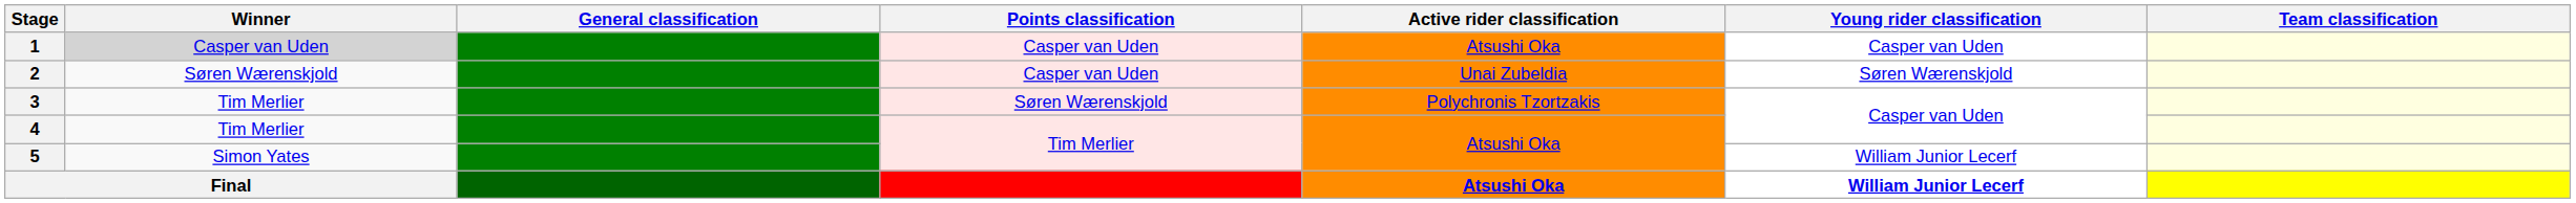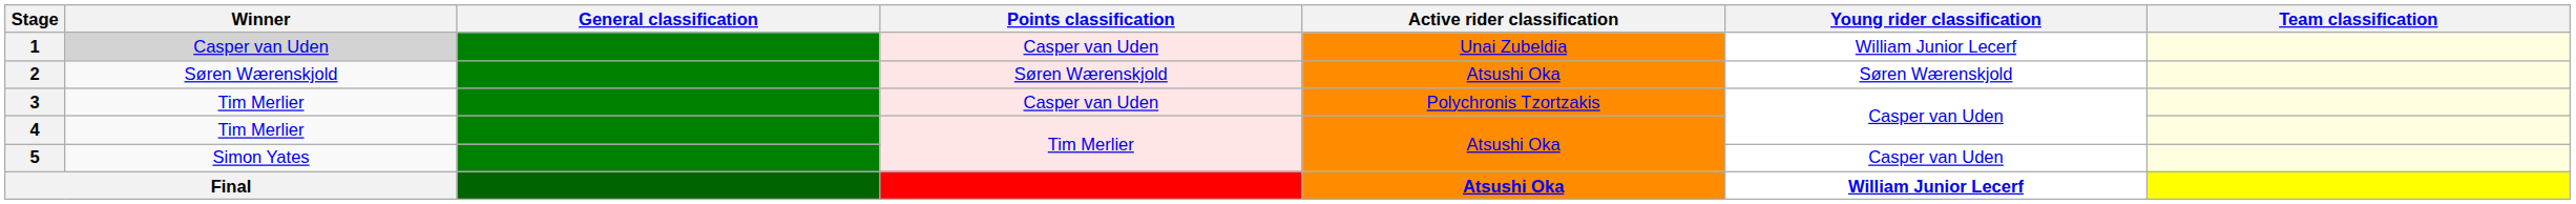 <table class="wikitable" style="text-align: center; font-size:smaller;">
 <tr style="background:#efefef;">
 <th style="width:1%;">Stage</th>
 <th style="width:13%;">Winner</th>
 <th style="width:14%;"><a href='#'>General classification</a><br></th>
 <th style="width:14%;"><a href='#'>Points classification</a><br></th>
 <th style="width:14%;">Active rider classification<br></th>
 <th style="width:14%;"><a href='#'>Young rider classification</a><br></th>
 <th style="width:14%;"><a href='#'>Team classification</a></th>
 </tr>
 <tr>
 <th>1</th>
 <td style="background: lightgrey;"><a href='#'>Casper van Uden</a></td>
 <td style="background:#008000;"></td>
 <td style="background:#FFE6E6;"><a href='#'>Casper van Uden</a></td>
-<td style="background:#FF8C00;"><a href='#'>Atsushi Oka</a></td>
-<td style="background:white;"><a href='#'>Casper van Uden</a></td>
+<td style="background:#FF8C00;"><a href='#'>Unai Zubeldia</a></td>
+<td style="background:white;"><a href='#'>William Junior Lecerf</a></td>
 <td style="background:lightyellow;"></td>
 </tr>
 <tr>
 <th>2</th>
 <td><a href='#'>Søren Wærenskjold</a></td>
 <td style="background:#008000;"></td>
-<td style="background:#FFE6E6;"><a href='#'>Casper van Uden</a></td>
-<td style="background:#FF8C00;"><a href='#'>Unai Zubeldia</a></td>
+<td style="background:#FFE6E6;"><a href='#'>Søren Wærenskjold</a></td>
+<td style="background:#FF8C00;"><a href='#'>Atsushi Oka</a></td>
 <td style="background:white;"><a href='#'>Søren Wærenskjold</a></td>
 <td style="background:lightyellow;"></td>
 </tr>
 <tr>
 <th>3</th>
 <td><a href='#'>Tim Merlier</a></td>
 <td style="background:#008000;"></td>
-<td style="background:#FFE6E6;"><a href='#'>Søren Wærenskjold</a></td>
+<td style="background:#FFE6E6;"><a href='#'>Casper van Uden</a></td>
 <td style="background:#FF8C00;"><a href='#'>Polychronis Tzortzakis</a></td>
 <td style="background:white;" rowspan="2"><a href='#'>Casper van Uden</a></td>
 <td style="background:lightyellow;"></td>
 </tr>
 <tr>
 <th>4</th>
 <td><a href='#'>Tim Merlier</a></td>
 <td style="background:#008000;"></td>
 <td style="background:#FFE6E6;" rowspan="2"><a href='#'>Tim Merlier</a></td>
 <td style="background:#FF8C00;" rowspan="2"><a href='#'>Atsushi Oka</a></td>
 <td style="background:lightyellow;"></td>
 </tr>
 <tr>
 <th>5</th>
 <td><a href='#'>Simon Yates</a></td>
 <td style="background:#008000;"></td>
-<td style="background:white;"><a href='#'>William Junior Lecerf</a></td>
+<td style="background:white;"><a href='#'>Casper van Uden</a></td>
 <td style="background:lightyellow;"></td>
 </tr>
 <tr>
 <th colspan="2">Final</th>
 <th style="background:#006400;"></th>
 <th style="background:red;"></th>
 <th style="background:#FF8C00;"><a href='#'>Atsushi Oka</a></th>
 <th style="background:white;"><a href='#'>William Junior Lecerf</a></th>
 <th style="background:yellow;"></th>
 </tr>
 </table>
